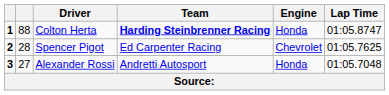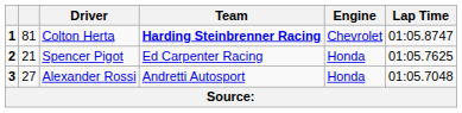 <table class="wikitable" style="font-size:85%;">
 <tr>
 <th></th>
 <th></th>
 <th>Driver</th>
 <th>Team</th>
 <th>Engine</th>
 <th>Lap Time</th>
 </tr>
 <tr>
 <td style="text-align:center;"><strong>1</strong></td>
-<td style="text-align:center;">88</td>
+<td style="text-align:center;">81</td>
 <td> <a href='#'>Colton Herta</a> <strong></strong></td>
 <td><strong><a href='#'>Harding Steinbrenner Racing</a></strong></td>
-<td><a href='#'>Honda</a></td>
+<td><a href='#'>Chevrolet</a></td>
 <td>01:05.8747</td>
 </tr>
 <tr>
 <td style="text-align:center;"><strong>2</strong></td>
-<td style="text-align:center;">28</td>
+<td style="text-align:center;">21</td>
 <td> <a href='#'>Spencer Pigot</a></td>
 <td><a href='#'>Ed Carpenter Racing</a></td>
-<td><a href='#'>Chevrolet</a></td>
+<td><a href='#'>Honda</a></td>
 <td>01:05.7625</td>
 </tr>
 <tr>
 <td style="text-align:center;"><strong>3</strong></td>
 <td style="text-align:center;">27</td>
 <td> <a href='#'>Alexander Rossi</a> <strong></strong></td>
 <td><a href='#'>Andretti Autosport</a></td>
 <td><a href='#'>Honda</a></td>
 <td>01:05.7048</td>
 </tr>
 <tr>
 <th colspan="6">Source:</th>
 </tr>
 </table>
